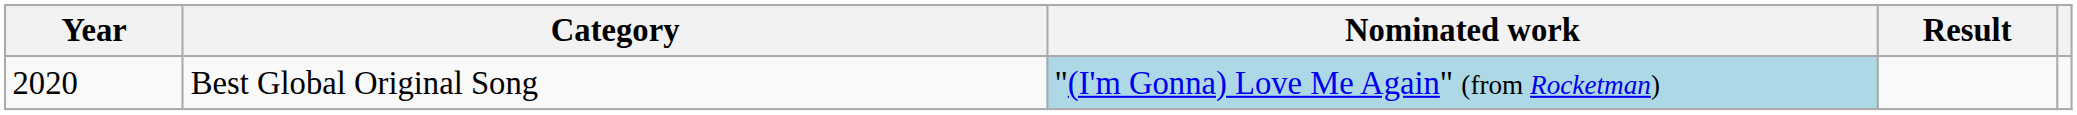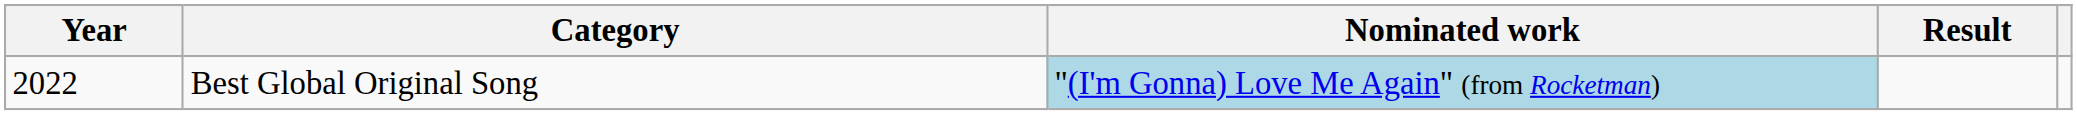 <table class=wikitable>
 <tr>
 <th scope="col" style="width:5em;">Year</th>
 <th scope="col" style="width:26em;">Category</th>
 <th scope="col" style="width:25em;">Nominated work</th>
 <th scope="col" style="width:5em;">Result</th>
 <th></th>
 </tr>
 <tr>
-<td>2020</td>
+<td>2022</td>
 <td>Best Global Original Song</td>
 <td style="background: lightblue;">"<a href='#'>(I'm Gonna) Love Me Again</a>" <small>(from <em><a href='#'>Rocketman</a></em>)</small></td>
 <td></td>
 <td align="center"></td>
 </tr>
 </table>
